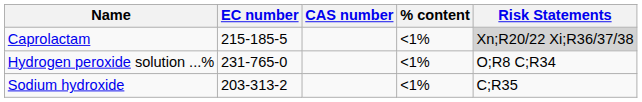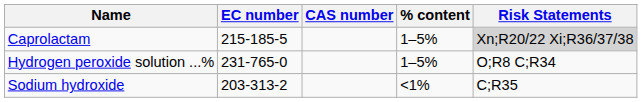 <table class="wikitable">
 <tr>
 <th>Name</th>
 <th><a href='#'>EC number</a></th>
 <th><a href='#'>CAS number</a></th>
 <th>% content</th>
 <th><a href='#'>Risk Statements</a></th>
 </tr>
 <tr>
 <td><a href='#'>Caprolactam</a></td>
 <td>215-185-5</td>
 <td></td>
-<td><1%</td>
+<td>1–5%</td>
 <td style="background: lightgrey;">Xn;R20/22 Xi;R36/37/38</td>
 </tr>
 <tr>
 <td><a href='#'>Hydrogen peroxide</a> solution ...%</td>
 <td>231-765-0</td>
 <td></td>
-<td><1%</td>
+<td>1–5%</td>
 <td>O;R8 C;R34</td>
 </tr>
 <tr>
 <td><a href='#'>Sodium hydroxide</a></td>
 <td>203-313-2</td>
 <td></td>
 <td><1%</td>
 <td>C;R35</td>
 </tr>
 </table>
